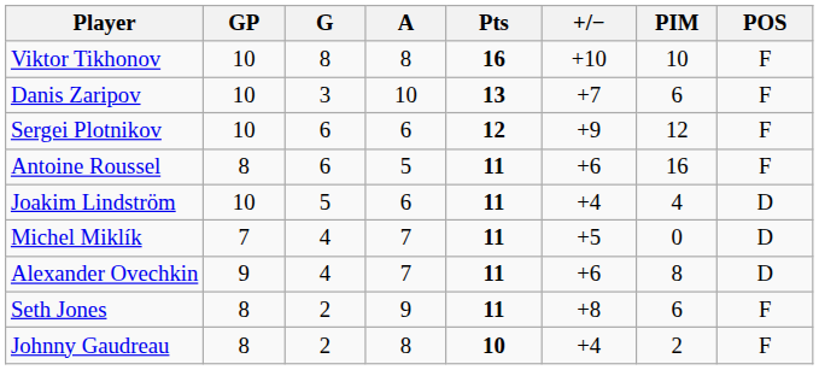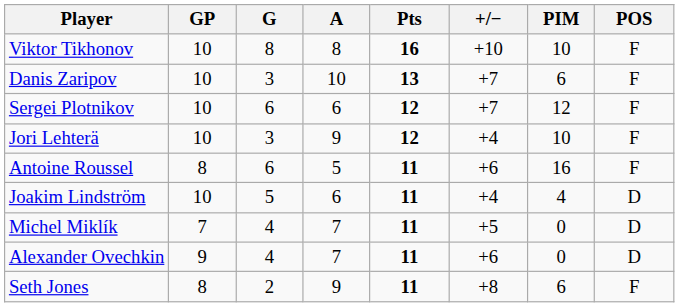 <table class="wikitable sortable" style="text-align:center;">
 <tr>
 <th>Player</th>
 <th style="width:50px;">GP</th>
 <th style="width:50px;">G</th>
 <th style="width:50px;">A</th>
 <th style="width:60px;">Pts</th>
 <th style="width:60px;">+/−</th>
 <th style="width:50px;">PIM</th>
 <th style="width:60px;">POS</th>
 </tr>
 <tr>
 <td style="text-align:left;"> <a href='#'>Viktor Tikhonov</a></td>
 <td>10</td>
 <td>8</td>
 <td>8</td>
 <td><strong>16</strong></td>
 <td>+10</td>
 <td>10</td>
 <td>F</td>
 </tr>
 <tr>
 <td style="text-align:left;"> <a href='#'>Danis Zaripov</a></td>
 <td>10</td>
 <td>3</td>
 <td>10</td>
 <td><strong>13</strong></td>
 <td>+7</td>
 <td>6</td>
 <td>F</td>
 </tr>
 <tr>
 <td style="text-align:left;"> <a href='#'>Sergei Plotnikov</a></td>
 <td>10</td>
 <td>6</td>
 <td>6</td>
 <td><strong>12</strong></td>
-<td>+9</td>
+<td>+7</td>
 <td>12</td>
+<td>F</td>
+</tr>
+<tr>
+<td style="text-align:left;"> <a href='#'>Jori Lehterä</a></td>
+<td>10</td>
+<td>3</td>
+<td>9</td>
+<td><strong>12</strong></td>
+<td>+4</td>
+<td>10</td>
 <td>F</td>
 </tr>
 <tr>
 <td style="text-align:left;"> <a href='#'>Antoine Roussel</a></td>
 <td>8</td>
 <td>6</td>
 <td>5</td>
 <td><strong>11</strong></td>
 <td>+6</td>
 <td>16</td>
 <td>F</td>
 </tr>
 <tr>
 <td style="text-align:left;"> <a href='#'>Joakim Lindström</a></td>
 <td>10</td>
 <td>5</td>
 <td>6</td>
 <td><strong>11</strong></td>
 <td>+4</td>
 <td>4</td>
 <td>D</td>
 </tr>
 <tr>
 <td style="text-align:left;"> <a href='#'>Michel Miklík</a></td>
 <td>7</td>
 <td>4</td>
 <td>7</td>
 <td><strong>11</strong></td>
 <td>+5</td>
 <td>0</td>
 <td>D</td>
 </tr>
 <tr>
 <td style="text-align:left;"> <a href='#'>Alexander Ovechkin</a></td>
 <td>9</td>
 <td>4</td>
 <td>7</td>
 <td><strong>11</strong></td>
 <td>+6</td>
-<td>8</td>
+<td>0</td>
 <td>D</td>
 </tr>
 <tr>
 <td style="text-align:left;"> <a href='#'>Seth Jones</a></td>
 <td>8</td>
 <td>2</td>
 <td>9</td>
 <td><strong>11</strong></td>
 <td>+8</td>
 <td>6</td>
 <td>F</td>
 </tr>
-<tr>
-<td style="text-align:left;"> <a href='#'>Johnny Gaudreau</a></td>
-<td>8</td>
-<td>2</td>
-<td>8</td>
-<td><strong>10</strong></td>
-<td>+4</td>
-<td>2</td>
-<td>F</td>
-</tr>
 </table>
